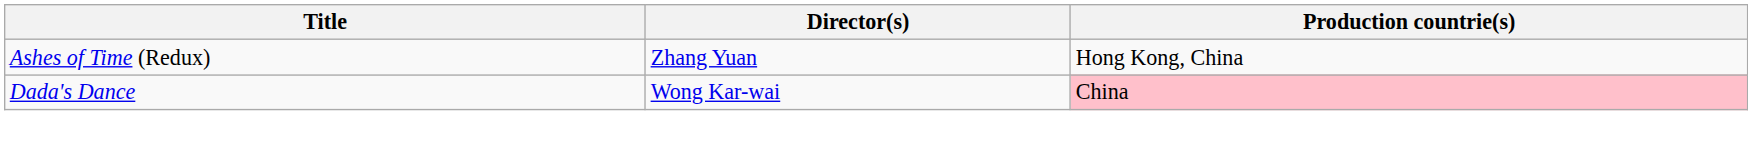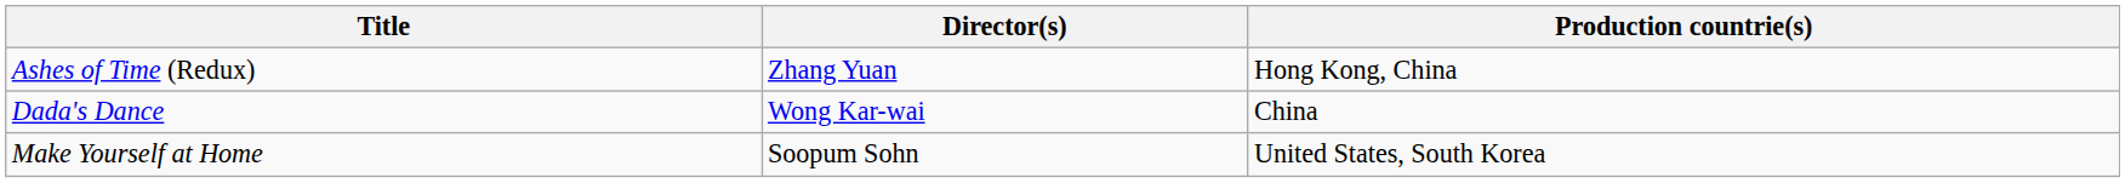 <table class="sortable wikitable" style="width:100%; margin-bottom:4px" cellpadding="5">
 <tr>
 <th scope="col">Title</th>
 <th scope="col">Director(s)</th>
 <th scope="col">Production countrie(s)</th>
 </tr>
 <tr>
 <td><em><a href='#'>Ashes of Time</a></em> (Redux)</td>
 <td><a href='#'>Zhang Yuan</a></td>
 <td>Hong Kong, China</td>
 </tr>
 <tr>
 <td><em><a href='#'>Dada's Dance</a></em></td>
 <td><a href='#'>Wong Kar-wai</a></td>
-<td style="background: pink;">China</td>
+<td>China</td>
+</tr>
+<tr>
+<td><em>Make Yourself at Home</em></td>
+<td>Soopum Sohn</td>
+<td>United States, South Korea</td>
 </tr>
 </table>
